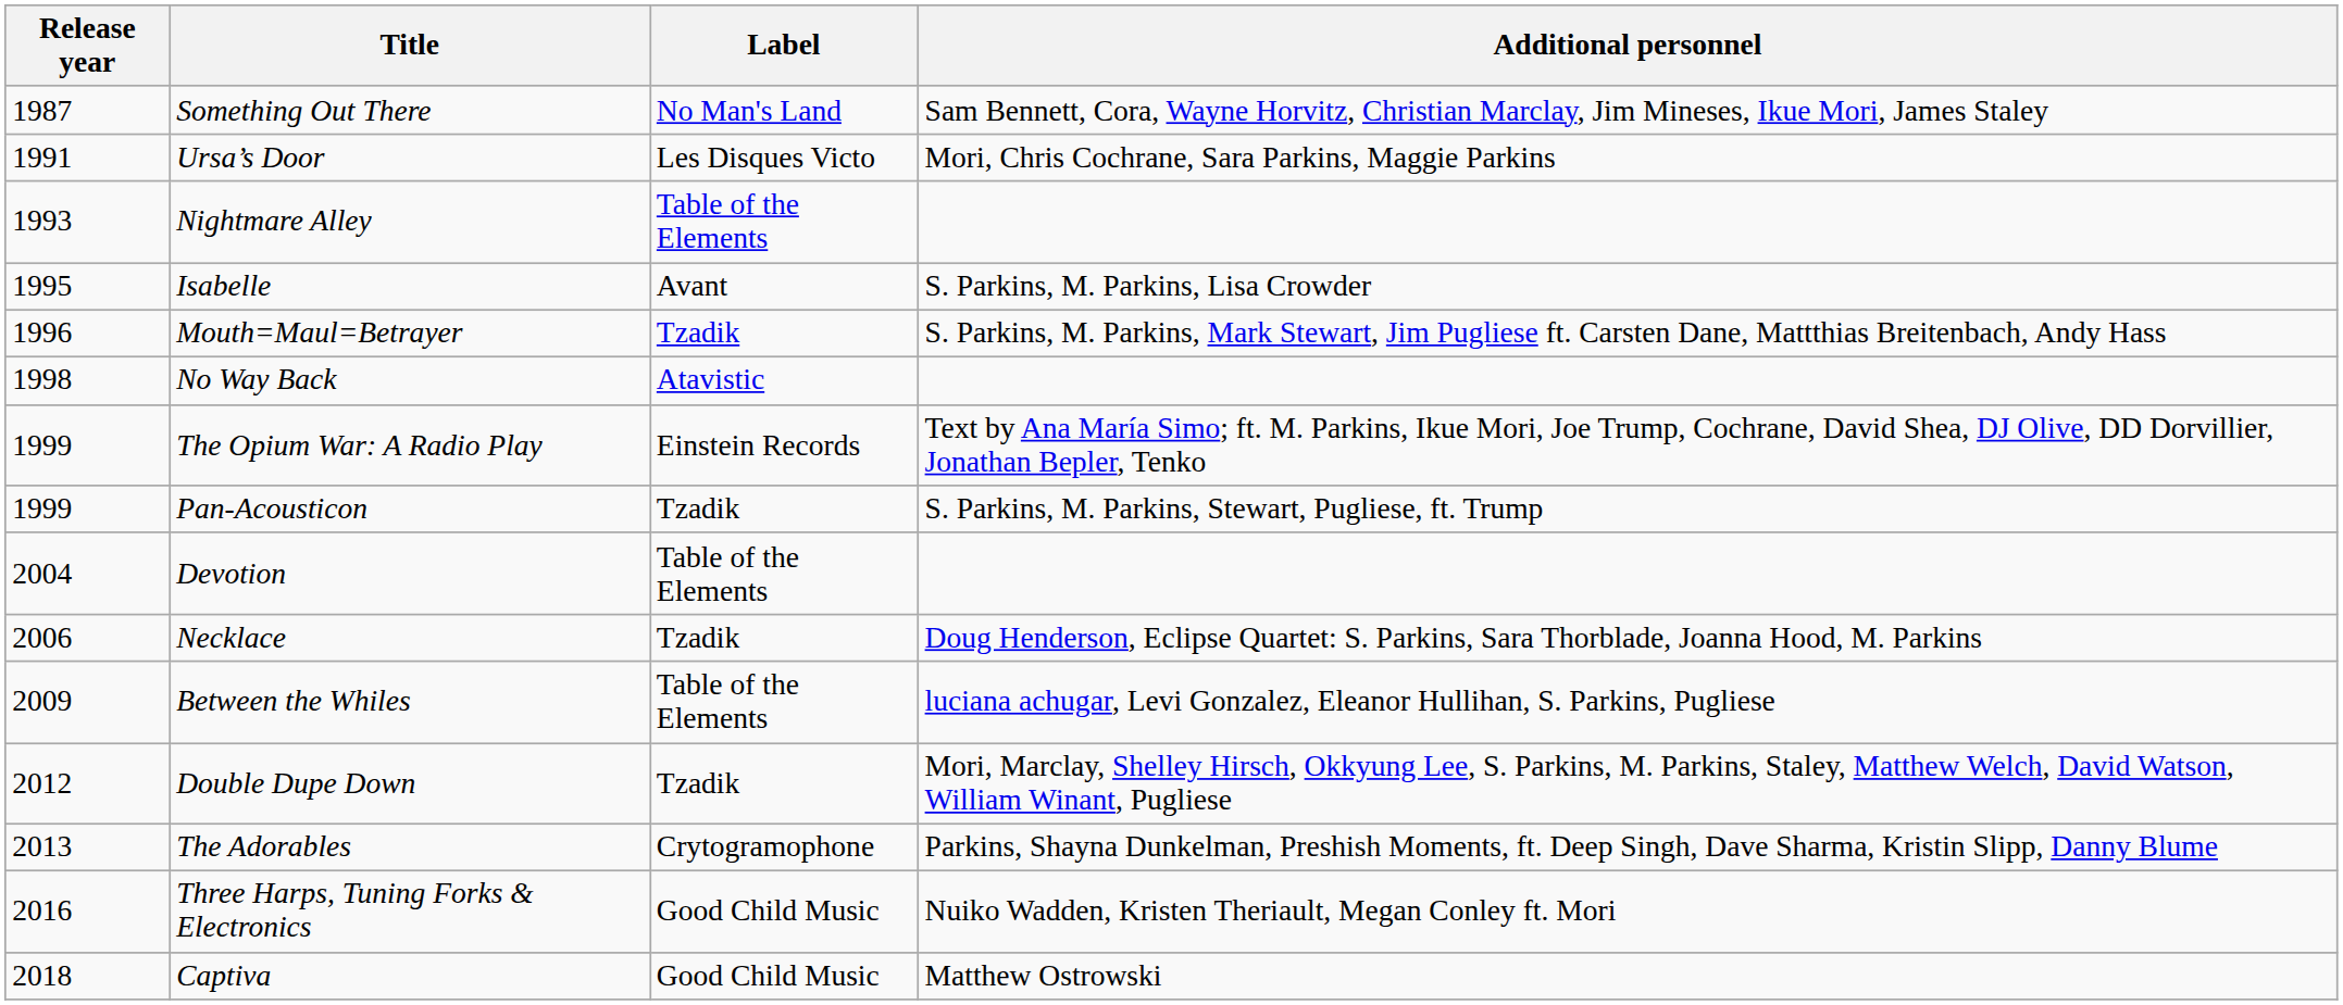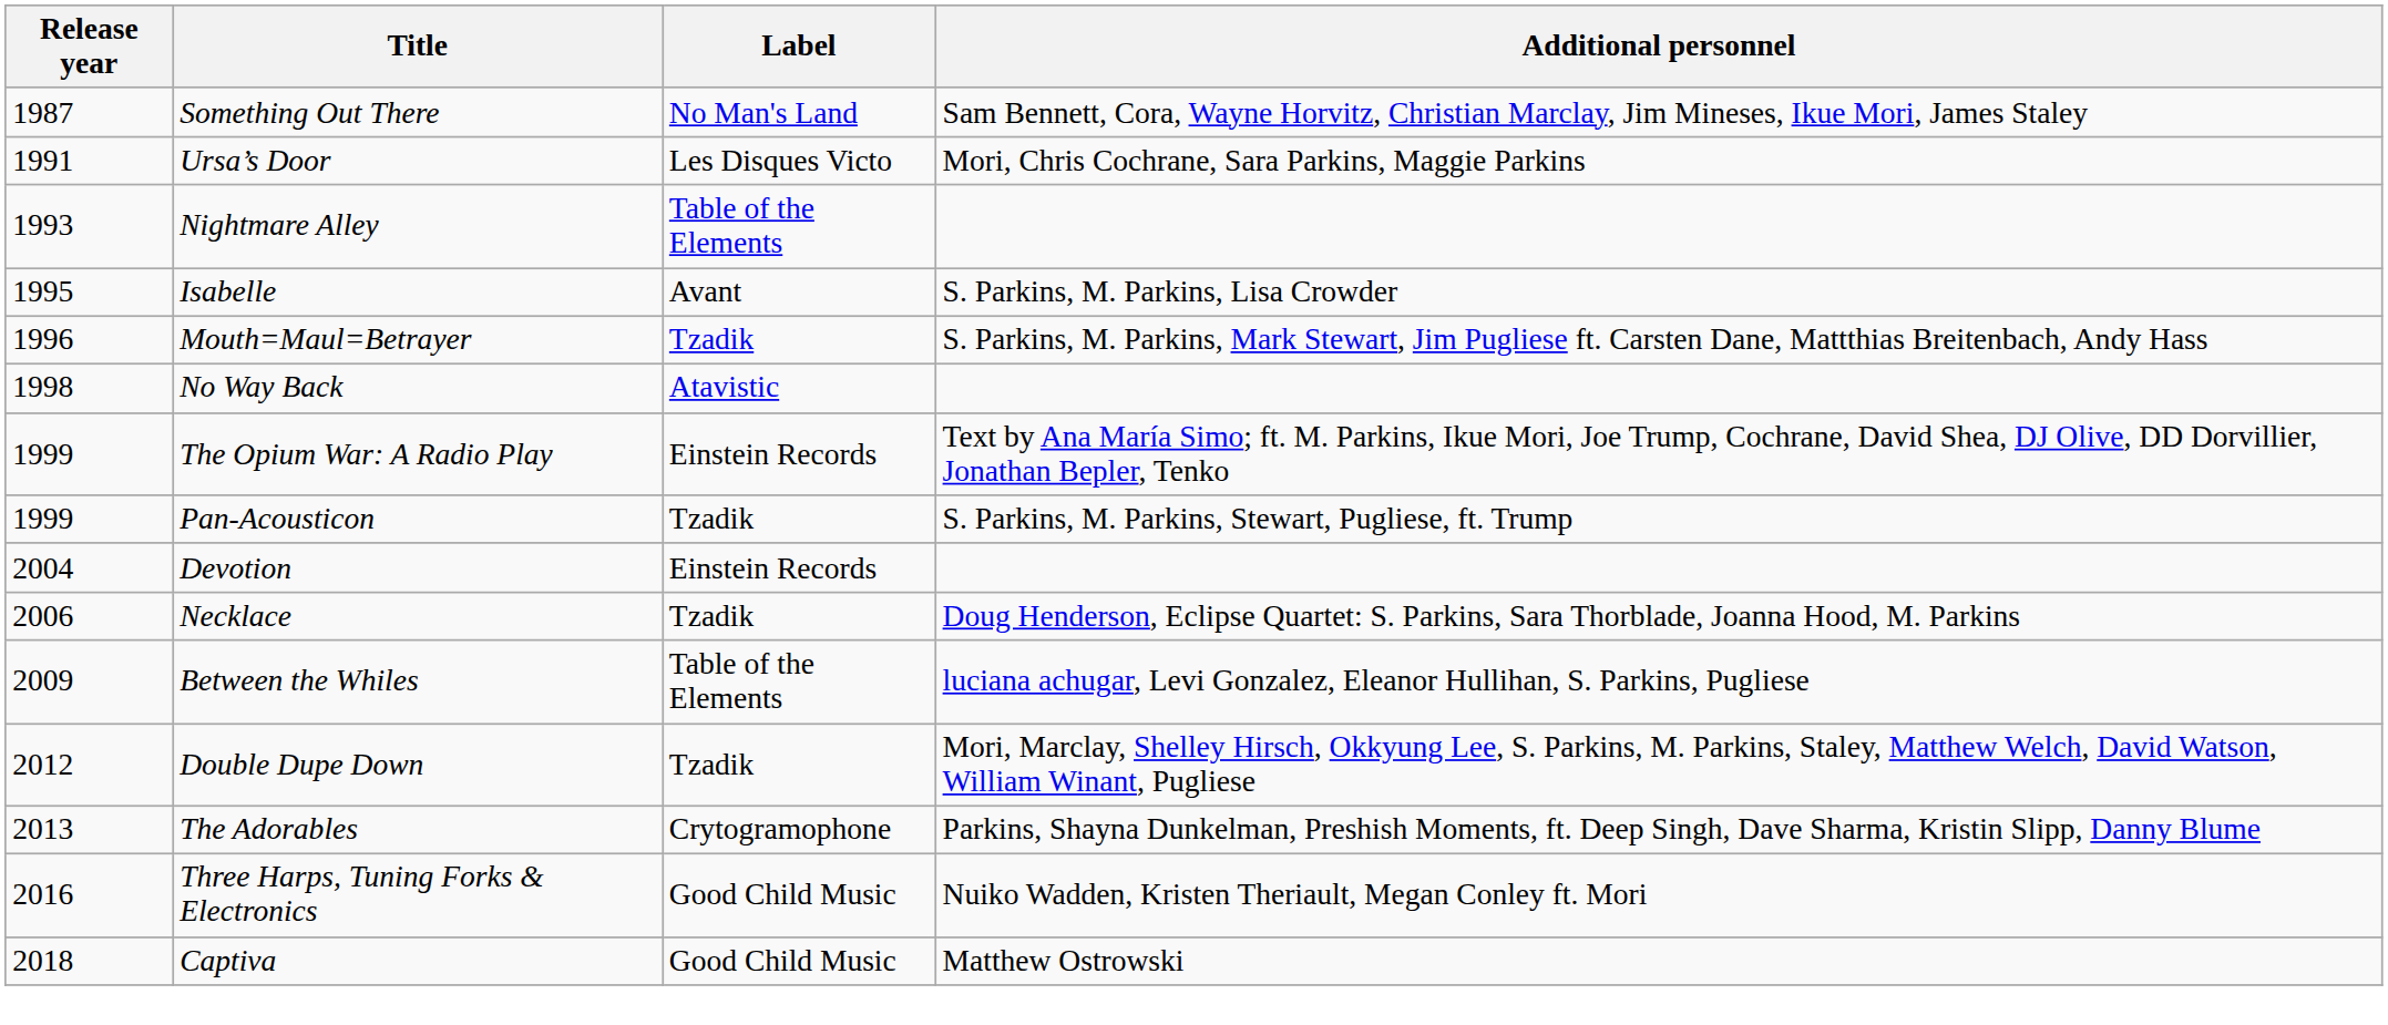 <table class="wikitable sortable">
 <tr>
 <th>Release year</th>
 <th>Title</th>
 <th>Label</th>
 <th>Additional personnel</th>
 </tr>
 <tr>
 <td>1987</td>
 <td><em>Something Out There</em></td>
 <td><a href='#'>No Man's Land</a></td>
 <td>Sam Bennett, Cora, <a href='#'>Wayne Horvitz</a>, <a href='#'>Christian Marclay</a>, Jim Mineses, <a href='#'>Ikue Mori</a>, James Staley</td>
 </tr>
 <tr>
 <td>1991</td>
 <td><em>Ursa’s Door</em></td>
 <td>Les Disques Victo</td>
 <td>Mori, Chris Cochrane, Sara Parkins, Maggie Parkins</td>
 </tr>
 <tr>
 <td>1993</td>
 <td><em>Nightmare Alley</em></td>
 <td><a href='#'>Table of the Elements</a></td>
 <td></td>
 </tr>
 <tr>
 <td>1995</td>
 <td><em>Isabelle</em></td>
 <td>Avant</td>
 <td>S. Parkins, M. Parkins, Lisa Crowder</td>
 </tr>
 <tr>
 <td>1996</td>
 <td><em>Mouth=Maul=Betrayer</em></td>
 <td><a href='#'>Tzadik</a></td>
 <td>S. Parkins, M. Parkins, <a href='#'>Mark Stewart</a>, <a href='#'>Jim Pugliese</a> ft. Carsten Dane, Mattthias Breitenbach, Andy Hass</td>
 </tr>
 <tr>
 <td>1998</td>
 <td><em>No Way Back</em></td>
 <td><a href='#'>Atavistic</a></td>
 <td></td>
 </tr>
 <tr>
 <td>1999</td>
 <td><em>The Opium War: A Radio Play</em></td>
 <td>Einstein Records</td>
 <td>Text by <a href='#'>Ana María Simo</a>; ft. M. Parkins, Ikue Mori, Joe Trump, Cochrane, David Shea, <a href='#'>DJ Olive</a>, DD Dorvillier, <a href='#'>Jonathan Bepler</a>, Tenko</td>
 </tr>
 <tr>
 <td>1999</td>
 <td><em>Pan-Acousticon</em></td>
 <td>Tzadik</td>
 <td>S. Parkins, M. Parkins, Stewart, Pugliese, ft. Trump</td>
 </tr>
 <tr>
 <td>2004</td>
 <td><em>Devotion</em></td>
-<td>Table of the Elements</td>
+<td>Einstein Records</td>
 <td></td>
 </tr>
 <tr>
 <td>2006</td>
 <td><em>Necklace</em></td>
 <td>Tzadik</td>
 <td><a href='#'>Doug Henderson</a>, Eclipse Quartet: S. Parkins, Sara Thorblade, Joanna Hood, M. Parkins</td>
 </tr>
 <tr>
 <td>2009</td>
 <td><em>Between the Whiles</em></td>
 <td>Table of the Elements</td>
 <td><a href='#'>luciana achugar</a>, Levi Gonzalez, Eleanor Hullihan, S. Parkins, Pugliese</td>
 </tr>
 <tr>
 <td>2012</td>
 <td><em>Double Dupe Down</em></td>
 <td>Tzadik</td>
 <td>Mori, Marclay, <a href='#'>Shelley Hirsch</a>, <a href='#'>Okkyung Lee</a>, S. Parkins, M. Parkins, Staley, <a href='#'>Matthew Welch</a>, <a href='#'>David Watson</a>, <a href='#'>William Winant</a>, Pugliese</td>
 </tr>
 <tr>
 <td>2013</td>
 <td><em>The Adorables</em></td>
 <td>Crytogramophone</td>
 <td>Parkins, Shayna Dunkelman, Preshish Moments, ft. Deep Singh, Dave Sharma, Kristin Slipp, <a href='#'>Danny Blume</a></td>
 </tr>
 <tr>
 <td>2016</td>
 <td><em>Three Harps, Tuning Forks & Electronics</em></td>
 <td>Good Child Music</td>
 <td>Nuiko Wadden, Kristen Theriault, Megan Conley ft. Mori</td>
 </tr>
 <tr>
 <td>2018</td>
 <td><em>Captiva</em></td>
 <td>Good Child Music</td>
 <td>Matthew Ostrowski</td>
 </tr>
 </table>
